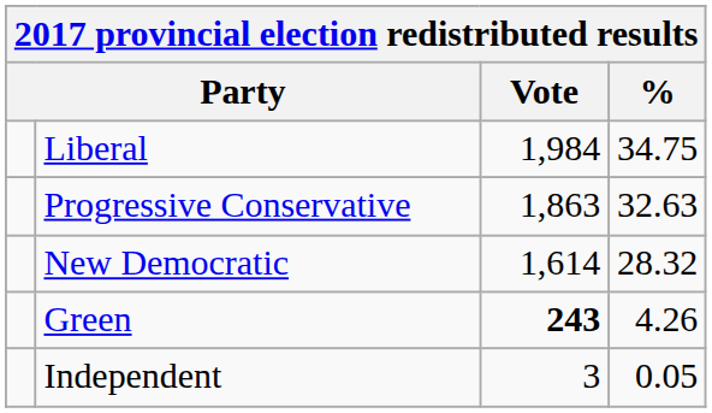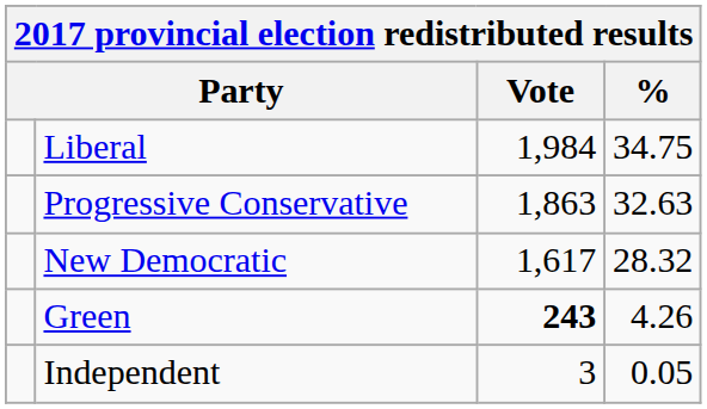 <table class="wikitable">
 <tr>
 <th colspan="4"><a href='#'>2017 provincial election</a> redistributed results</th>
 </tr>
 <tr>
 <th bgcolor="#DDDDFF" width="130px" colspan="2">Party</th>
 <th bgcolor="#DDDDFF" width="50px">Vote</th>
 <th bgcolor="#DDDDFF" width="30px">%</th>
 </tr>
 <tr>
 <td> </td>
 <td><a href='#'>Liberal</a></td>
 <td align=right>1,984</td>
 <td align=right>34.75</td>
 </tr>
 <tr>
 <td> </td>
 <td><a href='#'>Progressive Conservative</a></td>
 <td align=right>1,863</td>
 <td align=right>32.63</td>
 </tr>
 <tr>
 <td> </td>
 <td><a href='#'>New Democratic</a></td>
-<td align=right>1,614</td>
+<td align=right>1,617</td>
 <td align=right>28.32</td>
 </tr>
 <tr>
 <td> </td>
 <td><a href='#'>Green</a></td>
 <td align=right><strong>243</strong></td>
 <td align=right>4.26</td>
 </tr>
 <tr>
 <td> </td>
 <td>Independent</td>
 <td align=right>3</td>
 <td align=right>0.05</td>
 </tr>
 </table>
